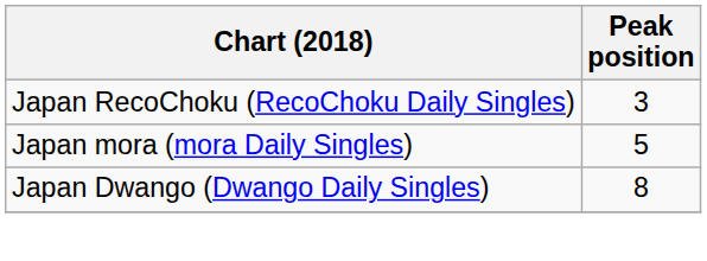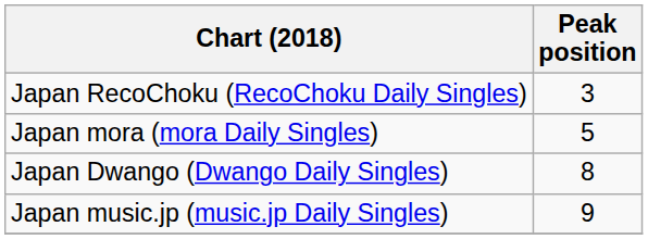 <table class="wikitable sortable plainrowheaders">
 <tr>
 <th scope="col">Chart (2018)</th>
 <th scope="col">Peak<br>position</th>
 </tr>
 <tr>
 <td>Japan RecoChoku (<a href='#'>RecoChoku Daily Singles</a>)</td>
 <td style="text-align:center;">3</td>
 </tr>
 <tr>
 <td>Japan mora (<a href='#'>mora Daily Singles</a>)</td>
 <td style="text-align:center;">5</td>
 </tr>
 <tr>
 <td>Japan Dwango (<a href='#'>Dwango Daily Singles</a>)</td>
 <td style="text-align:center;">8</td>
 </tr>
 <tr>
+<td>Japan music.jp (<a href='#'>music.jp Daily Singles</a>)</td>
+<td style="text-align:center;">9</td>
+</tr>
+<tr>
 </tr>
 </table>
